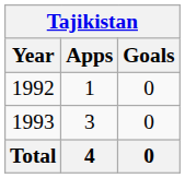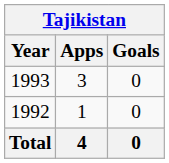 <table class="wikitable" style="text-align:center">
 <tr>
 <th colspan=3><a href='#'>Tajikistan</a></th>
 </tr>
 <tr>
 <th>Year</th>
 <th>Apps</th>
 <th>Goals</th>
 </tr>
 <tr>
-<td>1992</td>
-<td>1</td>
+<td>1993</td>
+<td>3</td>
 <td>0</td>
 </tr>
 <tr>
-<td>1993</td>
-<td>3</td>
+<td>1992</td>
+<td>1</td>
 <td>0</td>
 </tr>
 <tr>
 <th>Total</th>
 <th>4</th>
 <th>0</th>
 </tr>
 </table>
